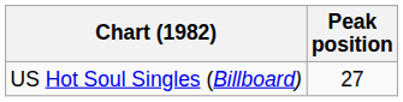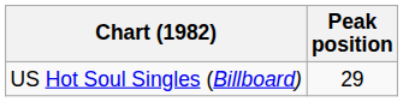 <table class="wikitable sortable">
 <tr>
 <th>Chart (1982)</th>
 <th>Peak<br>position</th>
 </tr>
 <tr>
 <td>US <a href='#'>Hot Soul Singles</a> (<em><a href='#'>Billboard</a>)</td>
-<td align="center">27</td>
+<td align="center">29</td>
 </tr>
 </table>
